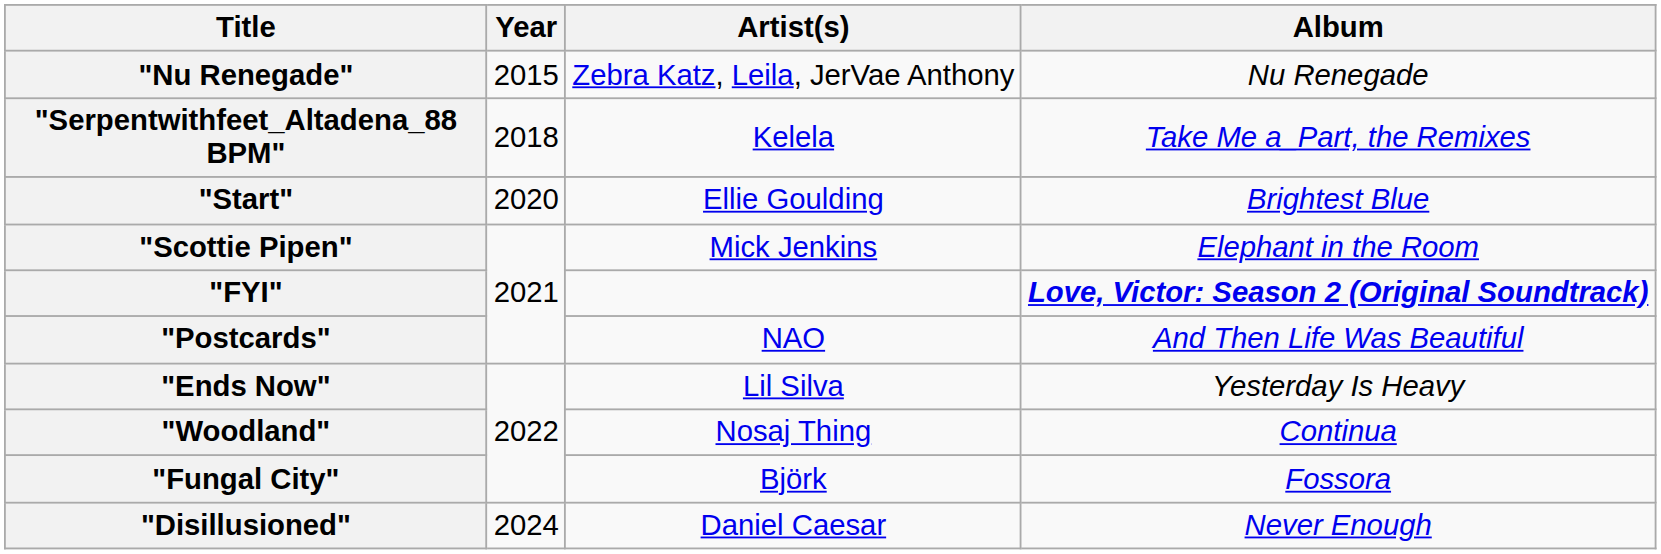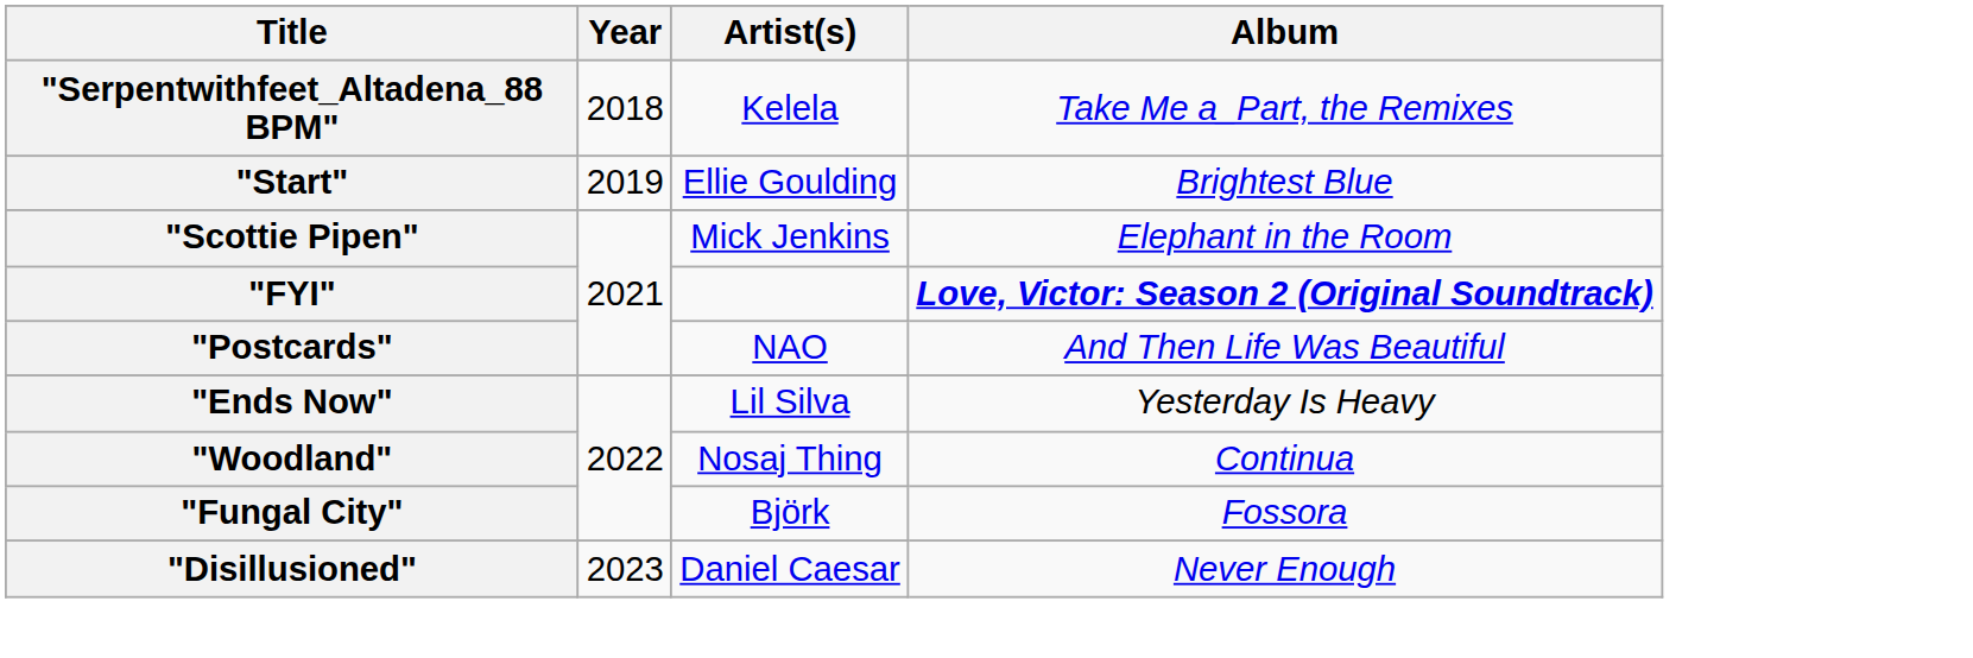 <table class="wikitable plainrowheaders" style="text-align:center;">
 <tr>
 <th scope="col" style="width:16em;">Title</th>
 <th scope="col">Year</th>
 <th scope="col">Artist(s)</th>
 <th scope="col">Album</th>
-</tr>
-<tr>
-<th scope="row">"Nu Renegade"</th>
-<td>2015</td>
-<td><a href='#'>Zebra Katz</a>, <a href='#'>Leila</a>, JerVae Anthony</td>
-<td><em>Nu Renegade</em></td>
 </tr>
 <tr>
 <th scope="row">"Serpentwithfeet_Altadena_88 BPM"</th>
 <td>2018</td>
 <td><a href='#'>Kelela</a></td>
 <td><em><a href='#'>Take Me a_Part, the Remixes</a></em></td>
 </tr>
 <tr>
 <th scope="row">"Start"</th>
-<td>2020</td>
+<td>2019</td>
 <td><a href='#'>Ellie Goulding</a></td>
 <td><em><a href='#'>Brightest Blue</a></em></td>
 </tr>
 <tr>
 <th scope="row">"Scottie Pipen"</th>
 <td rowspan="3">2021</td>
 <td><a href='#'>Mick Jenkins</a></td>
 <td><em><a href='#'>Elephant in the Room</a></em></td>
 </tr>
 <tr>
 <th scope="row">"FYI"</th>
 <td></td>
 <td><strong><em><a href='#'>Love, Victor: Season 2 (Original Soundtrack)</a></em></strong></td>
 </tr>
 <tr>
 <th scope="row">"Postcards"</th>
 <td><a href='#'>NAO</a></td>
 <td><em><a href='#'>And Then Life Was Beautiful</a></em></td>
 </tr>
 <tr>
 <th scope="row">"Ends Now"</th>
 <td rowspan="3">2022</td>
 <td><a href='#'>Lil Silva</a></td>
 <td><em>Yesterday Is Heavy</em></td>
 </tr>
 <tr>
 <th scope="row">"Woodland"</th>
 <td><a href='#'>Nosaj Thing</a></td>
 <td><em><a href='#'>Continua</a></em></td>
 </tr>
 <tr>
 <th scope="row">"Fungal City"</th>
 <td><a href='#'>Björk</a></td>
 <td><em><a href='#'>Fossora</a></em></td>
 </tr>
 <tr>
 <th scope="row">"Disillusioned"</th>
-<td>2024</td>
+<td>2023</td>
 <td><a href='#'>Daniel Caesar</a></td>
 <td><em><a href='#'>Never Enough</a></em></td>
 </tr>
 </table>
